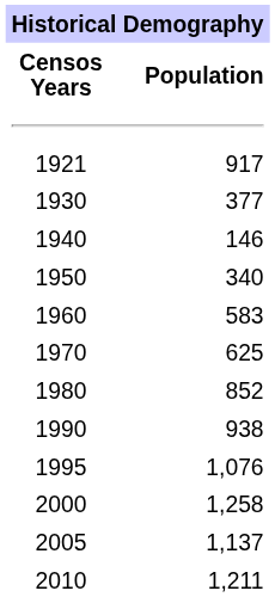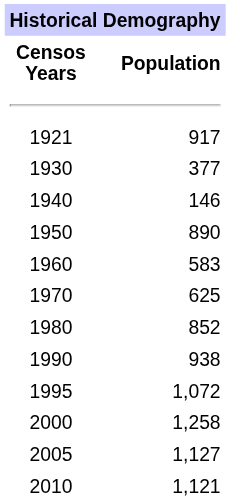 <table style="margin:0 0 1em 1em; font-size:95%; float:right" class="toccolours" cellpadding="4" cellspacing="0" align="right">
 <tr>
 <th colspan="2" bgcolor="#ccccff" align="center">Historical Demography</th>
 </tr>
 <tr>
 <th align="center">Censos<br>Years</th>
 <th align="right">Population</th>
 </tr>
 <tr>
 <td colspan="2"><hr></td>
 </tr>
 <tr>
 <td align="center">1921</td>
 <td align="right">917</td>
 </tr>
 <tr>
 <td align="center">1930</td>
 <td align="right">377</td>
 </tr>
 <tr>
 <td align="center">1940</td>
 <td align="right">146</td>
 </tr>
 <tr>
 <td align="center">1950</td>
-<td align="right">340</td>
+<td align="right">890</td>
 </tr>
 <tr>
 <td align="center">1960</td>
 <td align="right">583</td>
 </tr>
 <tr>
 <td align="center">1970</td>
 <td align="right">625</td>
 </tr>
 <tr>
 <td align="center">1980</td>
 <td align="right">852</td>
 </tr>
 <tr>
 <td align="center">1990</td>
 <td align="right">938</td>
 </tr>
 <tr>
 <td align="center">1995</td>
-<td align="right">1,076</td>
+<td align="right">1,072</td>
 </tr>
 <tr>
 <td align="center">2000</td>
 <td align="right">1,258</td>
 </tr>
 <tr>
 <td align="center">2005</td>
-<td align="right">1,137</td>
+<td align="right">1,127</td>
 </tr>
 <tr>
 <td align="center">2010</td>
-<td align="right">1,211</td>
+<td align="right">1,121</td>
 </tr>
 </table>
